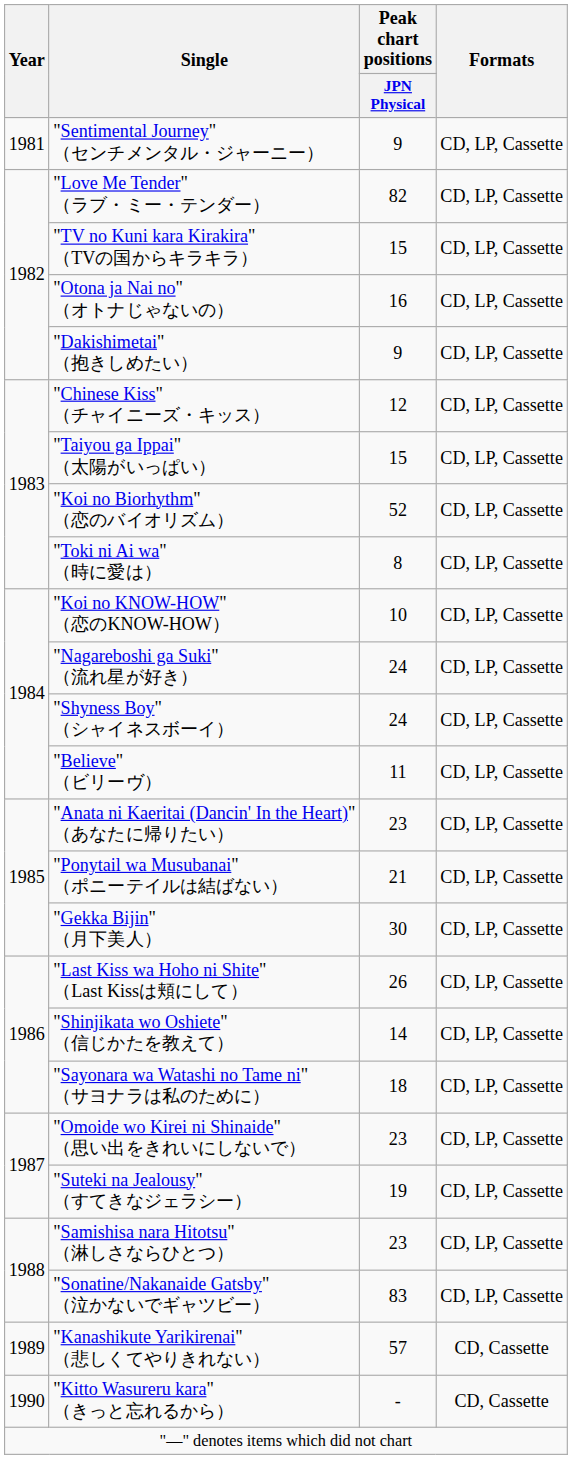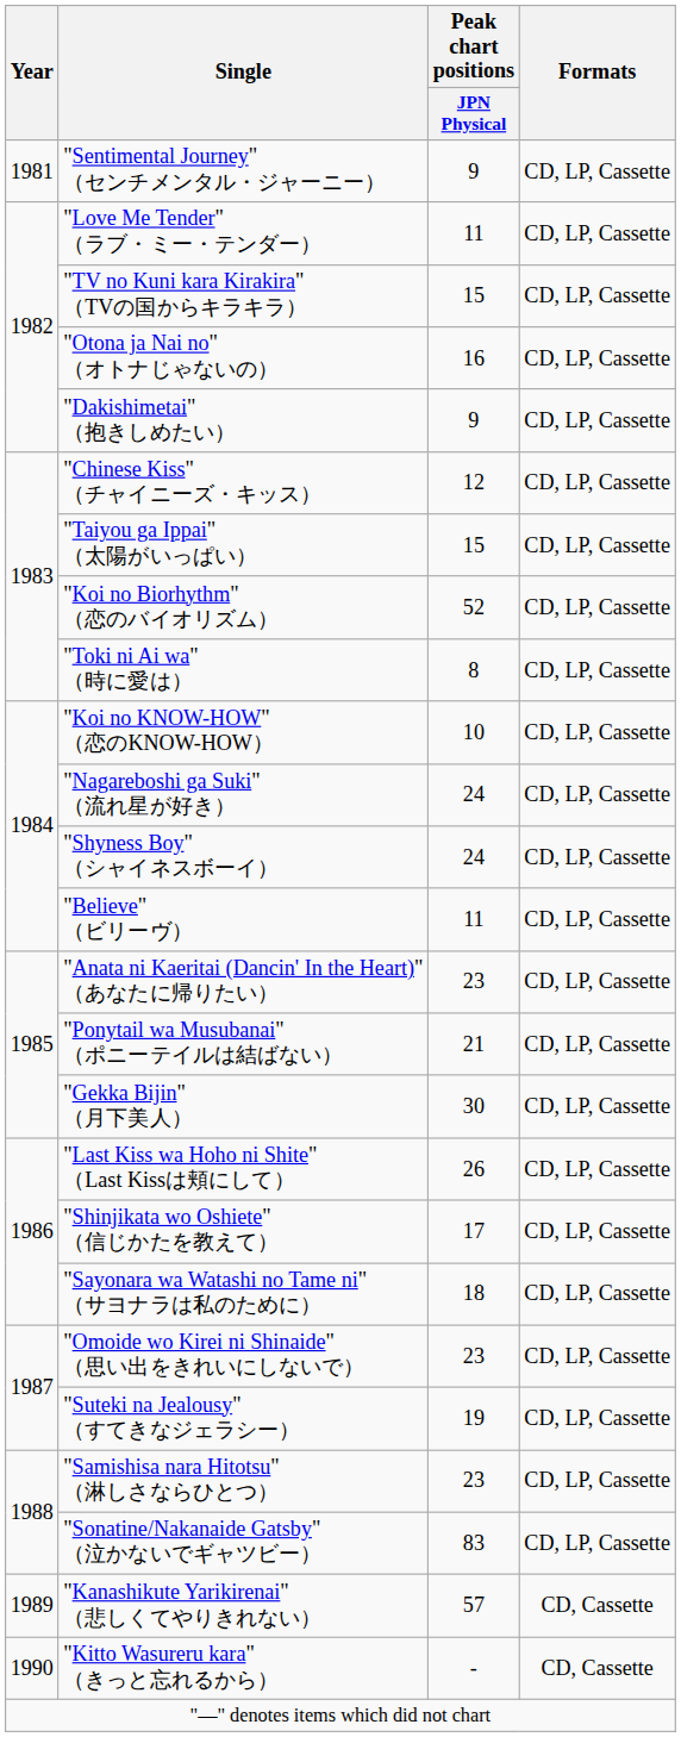 <table class="wikitable plainrowheaders" style="text-align:center;">
 <tr>
 <th scope="col" rowspan="2">Year</th>
 <th scope="col" rowspan="2">Single</th>
 <th scope="col" rowspan="1">Peak chart positions</th>
 <th scope="col" rowspan="2">Formats</th>
 </tr>
 <tr>
 <th scope="col" style="width:2.5em;font-size:85%;"><a href='#'>JPN<br>Physical</a><br></th>
 </tr>
 <tr>
 <td rowspan="1">1981</td>
 <td style="text-align:left;">"<a href='#'>Sentimental Journey</a>"<br>（センチメンタル・ジャーニー）</td>
 <td>9</td>
 <td>CD, LP, Cassette</td>
 </tr>
 <tr>
 <td rowspan="4">1982</td>
 <td style="text-align:left;">"<a href='#'>Love Me Tender</a>"<br>（ラブ・ミー・テンダー）</td>
-<td>82</td>
+<td>11</td>
 <td>CD, LP, Cassette</td>
 </tr>
 <tr>
 <td style="text-align:left;">"<a href='#'>TV no Kuni kara Kirakira</a>"<br>（TVの国からキラキラ）</td>
 <td>15</td>
 <td>CD, LP, Cassette</td>
 </tr>
 <tr>
 <td style="text-align:left;">"<a href='#'>Otona ja Nai no</a>"<br>（オトナじゃないの）</td>
 <td>16</td>
 <td>CD, LP, Cassette</td>
 </tr>
 <tr>
 <td style="text-align:left;">"<a href='#'>Dakishimetai</a>"<br>（抱きしめたい）</td>
 <td>9</td>
 <td>CD, LP, Cassette</td>
 </tr>
 <tr>
 <td rowspan="4">1983</td>
 <td style="text-align:left;">"<a href='#'>Chinese Kiss</a>"<br>（チャイニーズ・キッス）</td>
 <td>12</td>
 <td>CD, LP, Cassette</td>
 </tr>
 <tr>
 <td style="text-align:left;">"<a href='#'>Taiyou ga Ippai</a>"<br>（太陽がいっぱい）</td>
 <td>15</td>
 <td>CD, LP, Cassette</td>
 </tr>
 <tr>
 <td style="text-align:left;">"<a href='#'>Koi no Biorhythm</a>"<br>（恋のバイオリズム）</td>
 <td>52</td>
 <td>CD, LP, Cassette</td>
 </tr>
 <tr>
 <td style="text-align:left;">"<a href='#'>Toki ni Ai wa</a>"<br>（時に愛は）</td>
 <td>8</td>
 <td>CD, LP, Cassette</td>
 </tr>
 <tr>
 <td rowspan="4">1984</td>
 <td style="text-align:left;">"<a href='#'>Koi no KNOW-HOW</a>"<br>（恋のKNOW-HOW）</td>
 <td>10</td>
 <td>CD, LP, Cassette</td>
 </tr>
 <tr>
 <td style="text-align:left;">"<a href='#'>Nagareboshi ga Suki</a>"<br>（流れ星が好き）</td>
 <td>24</td>
 <td>CD, LP, Cassette</td>
 </tr>
 <tr>
 <td style="text-align:left;">"<a href='#'>Shyness Boy</a>"<br>（シャイネスボーイ）</td>
 <td>24</td>
 <td>CD, LP, Cassette</td>
 </tr>
 <tr>
 <td style="text-align:left;">"<a href='#'>Believe</a>"<br>（ビリーヴ）</td>
 <td>11</td>
 <td>CD, LP, Cassette</td>
 </tr>
 <tr>
 <td rowspan="3">1985</td>
 <td style="text-align:left;">"<a href='#'>Anata ni Kaeritai (Dancin' In the Heart)</a>"<br>（あなたに帰りたい）</td>
 <td>23</td>
 <td>CD, LP, Cassette</td>
 </tr>
 <tr>
 <td style="text-align:left;">"<a href='#'>Ponytail wa Musubanai</a>"<br>（ポニーテイルは結ばない）</td>
 <td>21</td>
 <td>CD, LP, Cassette</td>
 </tr>
 <tr>
 <td style="text-align:left;">"<a href='#'>Gekka Bijin</a>"<br>（月下美人）</td>
 <td>30</td>
 <td>CD, LP, Cassette</td>
 </tr>
 <tr>
 <td rowspan="3">1986</td>
 <td style="text-align:left;">"<a href='#'>Last Kiss wa Hoho ni Shite</a>"<br>（Last Kissは頬にして）</td>
 <td>26</td>
 <td>CD, LP, Cassette</td>
 </tr>
 <tr>
 <td style="text-align:left;">"<a href='#'>Shinjikata wo Oshiete</a>"<br>（信じかたを教えて）</td>
-<td>14</td>
+<td>17</td>
 <td>CD, LP, Cassette</td>
 </tr>
 <tr>
 <td style="text-align:left;">"<a href='#'>Sayonara wa Watashi no Tame ni</a>"<br>（サヨナラは私のために）</td>
 <td>18</td>
 <td>CD, LP, Cassette</td>
 </tr>
 <tr>
 <td rowspan="2">1987</td>
 <td style="text-align:left;">"<a href='#'>Omoide wo Kirei ni Shinaide</a>"<br>（思い出をきれいにしないで）</td>
 <td>23</td>
 <td>CD, LP, Cassette</td>
 </tr>
 <tr>
 <td style="text-align:left;">"<a href='#'>Suteki na Jealousy</a>"<br>（すてきなジェラシー）</td>
 <td>19</td>
 <td>CD, LP, Cassette</td>
 </tr>
 <tr>
 <td rowspan="2">1988</td>
 <td style="text-align:left;">"<a href='#'>Samishisa nara Hitotsu</a>"<br>（淋しさならひとつ）</td>
 <td>23</td>
 <td>CD, LP, Cassette</td>
 </tr>
 <tr>
 <td style="text-align:left;">"<a href='#'>Sonatine/Nakanaide Gatsby</a>"<br>（泣かないでギャツビー）</td>
 <td>83</td>
 <td>CD, LP, Cassette</td>
 </tr>
 <tr>
 <td rowspan="1">1989</td>
 <td style="text-align:left;">"<a href='#'>Kanashikute Yarikirenai</a>"<br>（悲しくてやりきれない）</td>
 <td>57</td>
 <td>CD, Cassette</td>
 </tr>
 <tr>
 <td rowspan="1">1990</td>
 <td style="text-align:left;">"<a href='#'>Kitto Wasureru kara</a>"<br>（きっと忘れるから）</td>
 <td>-</td>
 <td>CD, Cassette</td>
 </tr>
 <tr>
 <td colspan="11" align="center" style="font-size:90%;">"—" denotes items which did not chart</td>
 </tr>
 </table>
